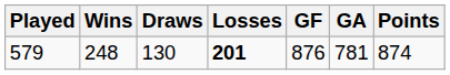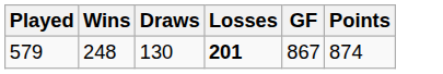 <table class="wikitable">
 <tr>
 <th>Played</th>
 <th>Wins</th>
 <th>Draws</th>
 <th>Losses</th>
 <th>GF</th>
-<th>GA</th>
 <th>Points</th>
 </tr>
 <tr>
 <td>579</td>
 <td>248</td>
 <td>130</td>
 <td><strong>201</strong></td>
-<td>876</td>
-<td>781</td>
+<td>867</td>
 <td>874</td>
 </tr>
 </table>
